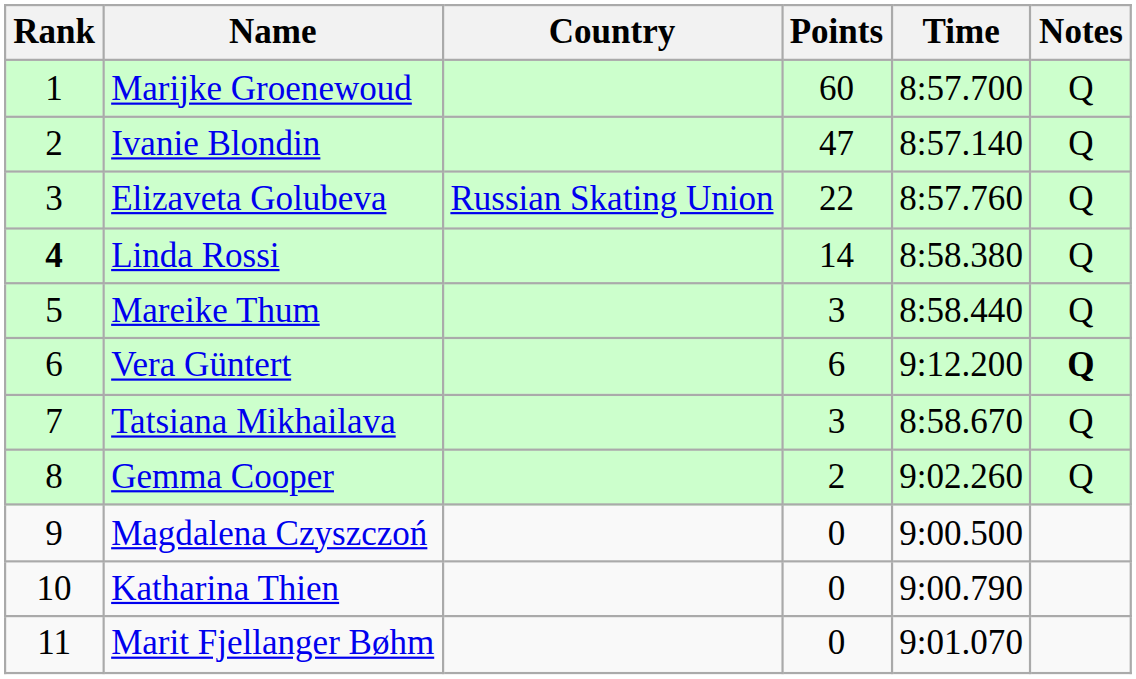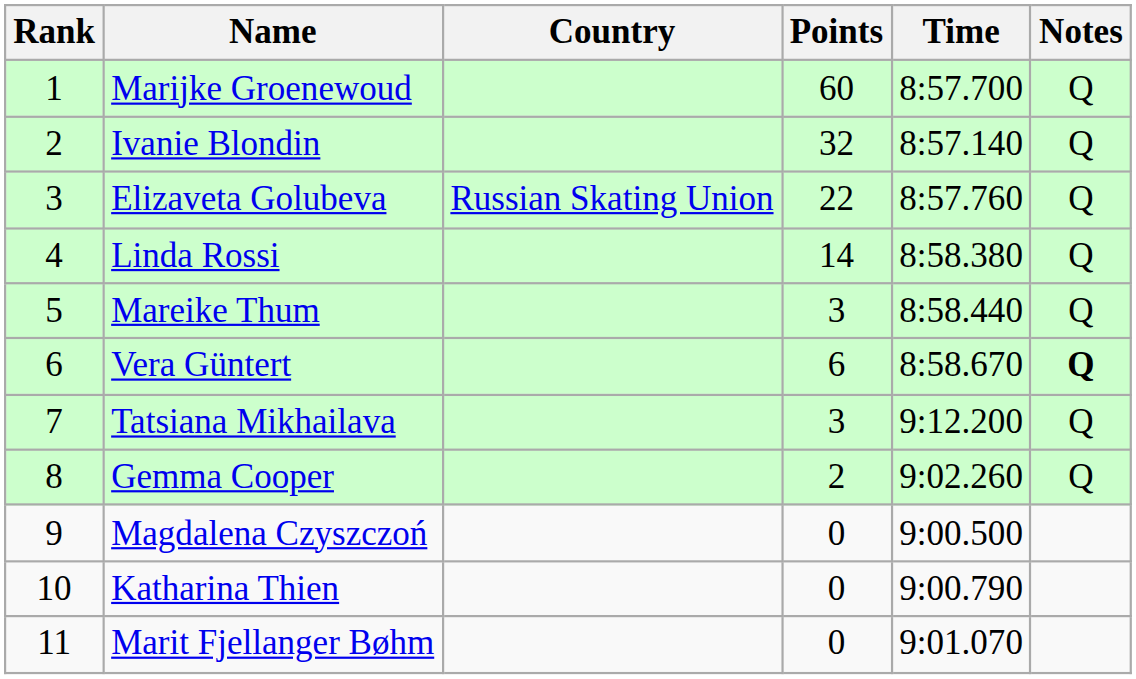 <table class="wikitable sortable" style="text-align:center">
 <tr>
 <th>Rank</th>
 <th>Name</th>
 <th>Country</th>
 <th>Points</th>
 <th>Time</th>
 <th>Notes</th>
 </tr>
 <tr bgcolor=ccffcc>
 <td>1</td>
 <td align=left><a href='#'>Marijke Groenewoud</a></td>
 <td align=left></td>
 <td>60</td>
 <td>8:57.700</td>
 <td>Q</td>
 </tr>
 <tr bgcolor=ccffcc>
 <td>2</td>
 <td align=left><a href='#'>Ivanie Blondin</a></td>
 <td align=left></td>
-<td>47</td>
+<td>32</td>
 <td>8:57.140</td>
 <td>Q</td>
 </tr>
 <tr bgcolor=ccffcc>
 <td>3</td>
 <td align=left><a href='#'>Elizaveta Golubeva</a></td>
 <td align=left><a href='#'>Russian Skating Union</a></td>
 <td>22</td>
 <td>8:57.760</td>
 <td>Q</td>
 </tr>
 <tr bgcolor=ccffcc>
-<td><strong>4</strong></td>
+<td>4</td>
 <td align=left><a href='#'>Linda Rossi</a></td>
 <td align=left></td>
 <td>14</td>
 <td>8:58.380</td>
 <td>Q</td>
 </tr>
 <tr bgcolor=ccffcc>
 <td>5</td>
 <td align=left><a href='#'>Mareike Thum</a></td>
 <td align=left></td>
 <td>3</td>
 <td>8:58.440</td>
 <td>Q</td>
 </tr>
 <tr bgcolor=ccffcc>
 <td>6</td>
 <td align=left><a href='#'>Vera Güntert</a></td>
 <td align=left></td>
 <td>6</td>
-<td>9:12.200</td>
+<td>8:58.670</td>
 <td><strong>Q</strong></td>
 </tr>
 <tr bgcolor=ccffcc>
 <td>7</td>
 <td align=left><a href='#'>Tatsiana Mikhailava</a></td>
 <td align=left></td>
 <td>3</td>
-<td>8:58.670</td>
+<td>9:12.200</td>
 <td>Q</td>
 </tr>
 <tr bgcolor=ccffcc>
 <td>8</td>
 <td align=left><a href='#'>Gemma Cooper</a></td>
 <td align=left></td>
 <td>2</td>
 <td>9:02.260</td>
 <td>Q</td>
 </tr>
 <tr>
 <td>9</td>
 <td align=left><a href='#'>Magdalena Czyszczoń</a></td>
 <td align=left></td>
 <td>0</td>
 <td>9:00.500</td>
 <td></td>
 </tr>
 <tr>
 <td>10</td>
 <td align=left><a href='#'>Katharina Thien</a></td>
 <td align=left></td>
 <td>0</td>
 <td>9:00.790</td>
 <td></td>
 </tr>
 <tr>
 <td>11</td>
 <td align=left><a href='#'>Marit Fjellanger Bøhm</a></td>
 <td align=left></td>
 <td>0</td>
 <td>9:01.070</td>
 <td></td>
 </tr>
 </table>
